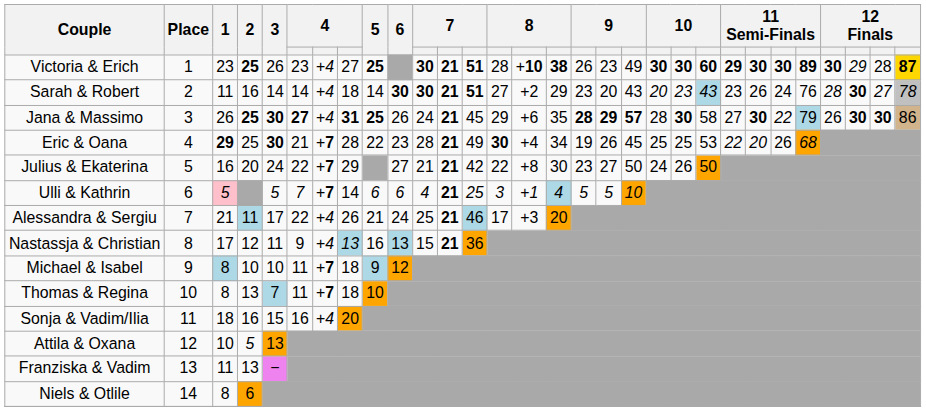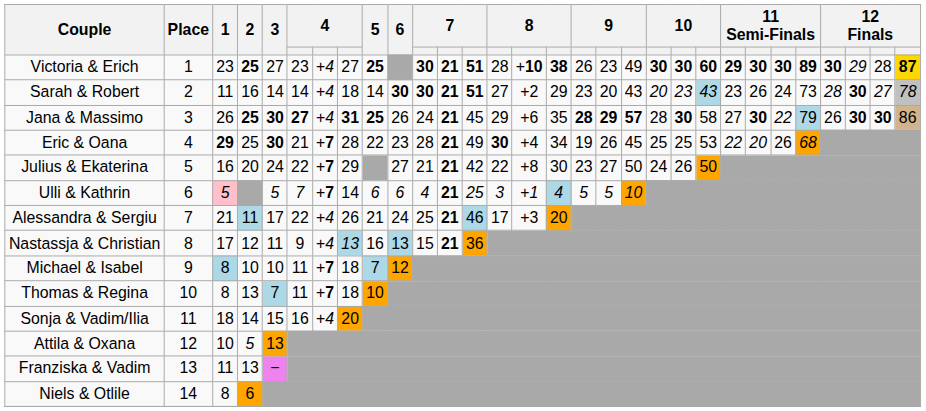 <table class="wikitable sortable" style="margin: auto; text-align: center;">
 <tr>
 <th rowspan=2>Couple</th>
 <th rowspan=2>Place</th>
 <th rowspan=2>1</th>
 <th rowspan=2>2</th>
 <th rowspan=2>3</th>
 <th colspan="3">4</th>
 <th rowspan=2>5</th>
 <th rowspan=2>6</th>
 <th colspan="3">7</th>
 <th colspan="3">8</th>
 <th colspan="3">9</th>
 <th colspan="3">10</th>
 <th colspan="4">11<br>Semi-Finals</th>
 <th colspan="4">12<br>Finals</th>
 </tr>
 <tr>
 <th></th>
 <th></th>
 <th></th>
 <th></th>
 <th></th>
 <th></th>
 <th></th>
 <th></th>
 <th></th>
 <th></th>
 <th></th>
 <th></th>
 <th></th>
 <th></th>
 <th></th>
 <th></th>
 <th></th>
 <th></th>
 <th></th>
 <th></th>
 <th></th>
 <th></th>
 <th></th>
 </tr>
 <tr>
 <td><div>Victoria & Erich</div></td>
 <td>1</td>
 <td>23</td>
 <td><span><strong>25</strong></span></td>
-<td>26</td>
+<td>27</td>
 <td>23</td>
 <td>+<span><em>4</em></span></td>
 <td>27</td>
 <td><span><strong>25</strong></span></td>
 <td style="background:darkgrey;" colspan="1"></td>
 <td><span><strong>30</strong></span></td>
 <td><strong>21</strong></td>
 <td><span><strong>51</strong></span></td>
 <td>28</td>
 <td>+<span><strong>10</strong></span></td>
 <td><span><strong>38</strong></span></td>
 <td>26</td>
 <td>23</td>
 <td>49</td>
 <td><span><strong>30</strong></span></td>
 <td><span><strong>30</strong></span></td>
 <td><span><strong>60</strong></span></td>
 <td><span><strong>29</strong></span></td>
 <td><span><strong>30</strong></span></td>
 <td><span><strong>30</strong></span></td>
 <td><span><strong>89</strong></span></td>
 <td><span><strong>30</strong></span></td>
 <td><span><em>29</em></span></td>
 <td>28</td>
 <td bgcolor="gold"><span><strong>87</strong></span></td>
 </tr>
 <tr>
 <td><div>Sarah & Robert</div></td>
 <td>2</td>
 <td>11</td>
 <td>16</td>
 <td>14</td>
 <td>14</td>
 <td>+<span><em>4</em></span></td>
 <td>18</td>
 <td>14</td>
 <td><span><strong>30</strong></span></td>
 <td><span><strong>30</strong></span></td>
 <td><strong>21</strong></td>
 <td><span><strong>51</strong></span></td>
 <td>27</td>
 <td>+2</td>
 <td>29</td>
 <td>23</td>
 <td>20</td>
 <td>43</td>
 <td><span><em>20</em></span></td>
 <td><span><em>23</em></span></td>
 <td style="background:lightblue;"><span><em>43</em></span></td>
 <td>23</td>
 <td>26</td>
 <td>24</td>
-<td>76</td>
+<td>73</td>
 <td><span><em>28</em></span></td>
 <td><span><strong>30</strong></span></td>
 <td><span><em>27</em></span></td>
 <td bgcolor="silver"><span><em>78</em></span></td>
 </tr>
 <tr>
 <td><div>Jana & Massimo</div></td>
 <td>3</td>
 <td>26</td>
 <td><span><strong>25</strong></span></td>
 <td><span><strong>30</strong></span></td>
 <td><span><strong>27</strong></span></td>
 <td>+<span><em>4</em></span></td>
 <td><span><strong>31</strong></span></td>
 <td><span><strong>25</strong></span></td>
 <td>26</td>
 <td>24</td>
 <td><strong>21</strong></td>
 <td>45</td>
 <td>29</td>
 <td>+6</td>
 <td>35</td>
 <td><span><strong>28</strong></span></td>
 <td><span><strong>29</strong></span></td>
 <td><span><strong>57</strong></span></td>
 <td>28</td>
 <td><span><strong>30</strong></span></td>
 <td>58</td>
 <td>27</td>
 <td><span><strong>30</strong></span></td>
 <td><span><em>22</em></span></td>
 <td style="background:lightblue;">79</td>
 <td>26</td>
 <td><span><strong>30</strong></span></td>
 <td><span><strong>30</strong></span></td>
 <td bgcolor="tan">86</td>
 </tr>
 <tr>
 <td><div>Eric & Oana</div></td>
 <td>4</td>
 <td><span><strong>29</strong></span></td>
 <td>25</td>
 <td><span><strong>30</strong></span></td>
 <td>21</td>
 <td>+<span><strong>7</strong></span></td>
 <td>28</td>
 <td>22</td>
 <td>23</td>
 <td>28</td>
 <td><strong>21</strong></td>
 <td>49</td>
 <td><span><strong>30</strong></span></td>
 <td>+4</td>
 <td>34</td>
 <td>19</td>
 <td>26</td>
 <td>45</td>
 <td>25</td>
 <td>25</td>
 <td>53</td>
 <td><span><em>22</em></span></td>
 <td><span><em>20</em></span></td>
 <td>26</td>
 <td style="background:orange;"><span><em>68</em></span></td>
 <td style="background:darkgrey;" colspan="30"></td>
 </tr>
 <tr>
 <td><div>Julius & Ekaterina</div></td>
 <td>5</td>
 <td>16</td>
 <td>20</td>
 <td>24</td>
 <td>22</td>
 <td>+<span><strong>7</strong></span></td>
 <td>29</td>
 <td style="background:darkgrey;" colspan="1"></td>
 <td>27</td>
 <td>21</td>
 <td><strong>21</strong></td>
 <td>42</td>
 <td>22</td>
 <td>+8</td>
 <td>30</td>
 <td>23</td>
 <td>27</td>
 <td>50</td>
 <td>24</td>
 <td>26</td>
 <td style="background:orange;">50</td>
 <td style="background:darkgrey;" colspan="30"></td>
 </tr>
 <tr>
 <td><div>Ulli & Kathrin</div></td>
 <td>6</td>
 <td style="background:pink;"><span><em>5</em></span></td>
 <td style="background:darkgrey;" colspan="1"></td>
 <td><span><em>5</em></span></td>
 <td><span><em>7</em></span></td>
 <td>+<span><strong>7</strong></span></td>
 <td>14</td>
 <td><span><em>6</em></span></td>
 <td><span><em>6</em></span></td>
 <td><span><em>4</em></span></td>
 <td><strong>21</strong></td>
 <td><span><em>25</em></span></td>
 <td><span><em>3</em></span></td>
 <td>+<span><em>1</em></span></td>
 <td style="background:lightblue;"><span><em>4</em></span></td>
 <td><span><em>5</em></span></td>
 <td><span><em>5</em></span></td>
 <td style="background:orange;"><span><em>10</em></span></td>
 <td style="background:darkgrey;" colspan="30"></td>
 </tr>
 <tr>
 <td><div>Alessandra & Sergiu</div></td>
 <td>7</td>
 <td>21</td>
 <td style="background:lightblue;">11</td>
 <td>17</td>
 <td>22</td>
 <td>+<span><em>4</em></span></td>
 <td>26</td>
 <td>21</td>
 <td>24</td>
 <td>25</td>
 <td><strong>21</strong></td>
 <td style="background:lightblue;">46</td>
 <td>17</td>
 <td>+3</td>
 <td style="background:orange;">20</td>
 <td style="background:darkgrey;" colspan="30"></td>
 </tr>
 <tr>
 <td><div>Nastassja & Christian</div></td>
 <td>8</td>
 <td>17</td>
 <td>12</td>
 <td>11</td>
 <td>9</td>
 <td>+<span><em>4</em></span></td>
 <td style="background:lightblue;"><span><em>13</em></span></td>
 <td>16</td>
 <td style="background:lightblue;">13</td>
 <td>15</td>
 <td><strong>21</strong></td>
 <td style="background:orange;">36</td>
 <td style="background:darkgrey;" colspan="30"></td>
 </tr>
 <tr>
 <td><div>Michael & Isabel</div></td>
 <td>9</td>
 <td style="background:lightblue;">8</td>
 <td>10</td>
 <td>10</td>
 <td>11</td>
 <td>+<span><strong>7</strong></span></td>
 <td>18</td>
-<td style="background:lightblue;">9</td>
+<td style="background:lightblue;">7</td>
 <td style="background:orange;">12</td>
 <td style="background:darkgrey;" colspan="30"></td>
 </tr>
 <tr>
 <td><div>Thomas & Regina</div></td>
 <td>10</td>
 <td>8</td>
 <td>13</td>
 <td style="background:lightblue;">7</td>
 <td>11</td>
 <td>+<span><strong>7</strong></span></td>
 <td>18</td>
 <td style="background:orange;">10</td>
 <td style="background:darkgrey;" colspan="30"></td>
 </tr>
 <tr>
 <td><div>Sonja & Vadim/Ilia</div></td>
 <td>11</td>
 <td>18</td>
-<td>16</td>
+<td>14</td>
 <td>15</td>
 <td>16</td>
 <td>+<span><em>4</em></span></td>
 <td style="background:orange;">20</td>
 <td style="background:darkgrey;" colspan="30"></td>
 </tr>
 <tr>
 <td><div>Attila & Oxana</div></td>
 <td>12</td>
 <td>10</td>
 <td><span><em>5</em></span></td>
 <td style="background:orange;">13</td>
 <td style="background:darkgrey;" colspan="30"></td>
 </tr>
 <tr>
 <td><div>Franziska & Vadim</div></td>
 <td>13</td>
 <td>11</td>
 <td>13</td>
 <td style="background:violet;">−</td>
 <td style="background:darkgrey;" colspan="30"></td>
 </tr>
 <tr>
 <td><div>Niels & Otlile</div></td>
 <td>14</td>
 <td>8</td>
 <td style="background:orange;">6</td>
 <td style="background:darkgrey;" colspan="30"></td>
 </tr>
 <tr>
 </tr>
 </table>
